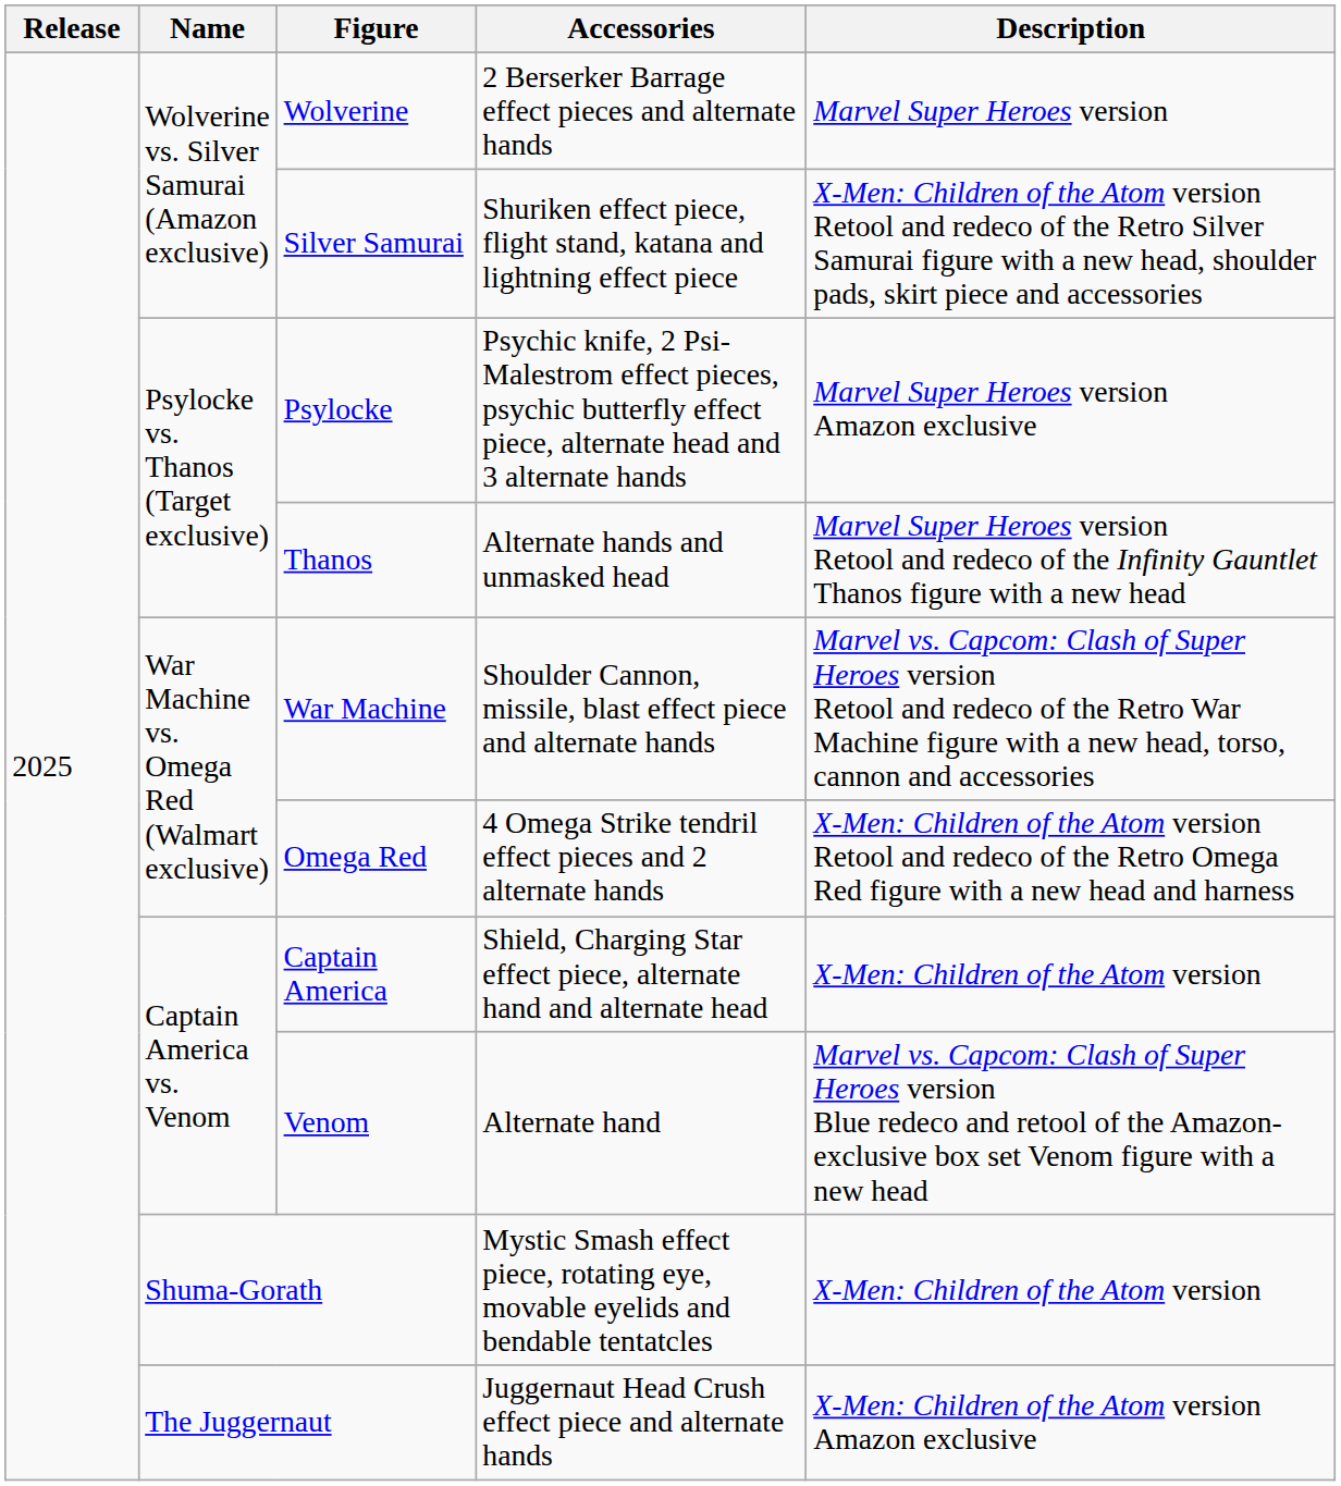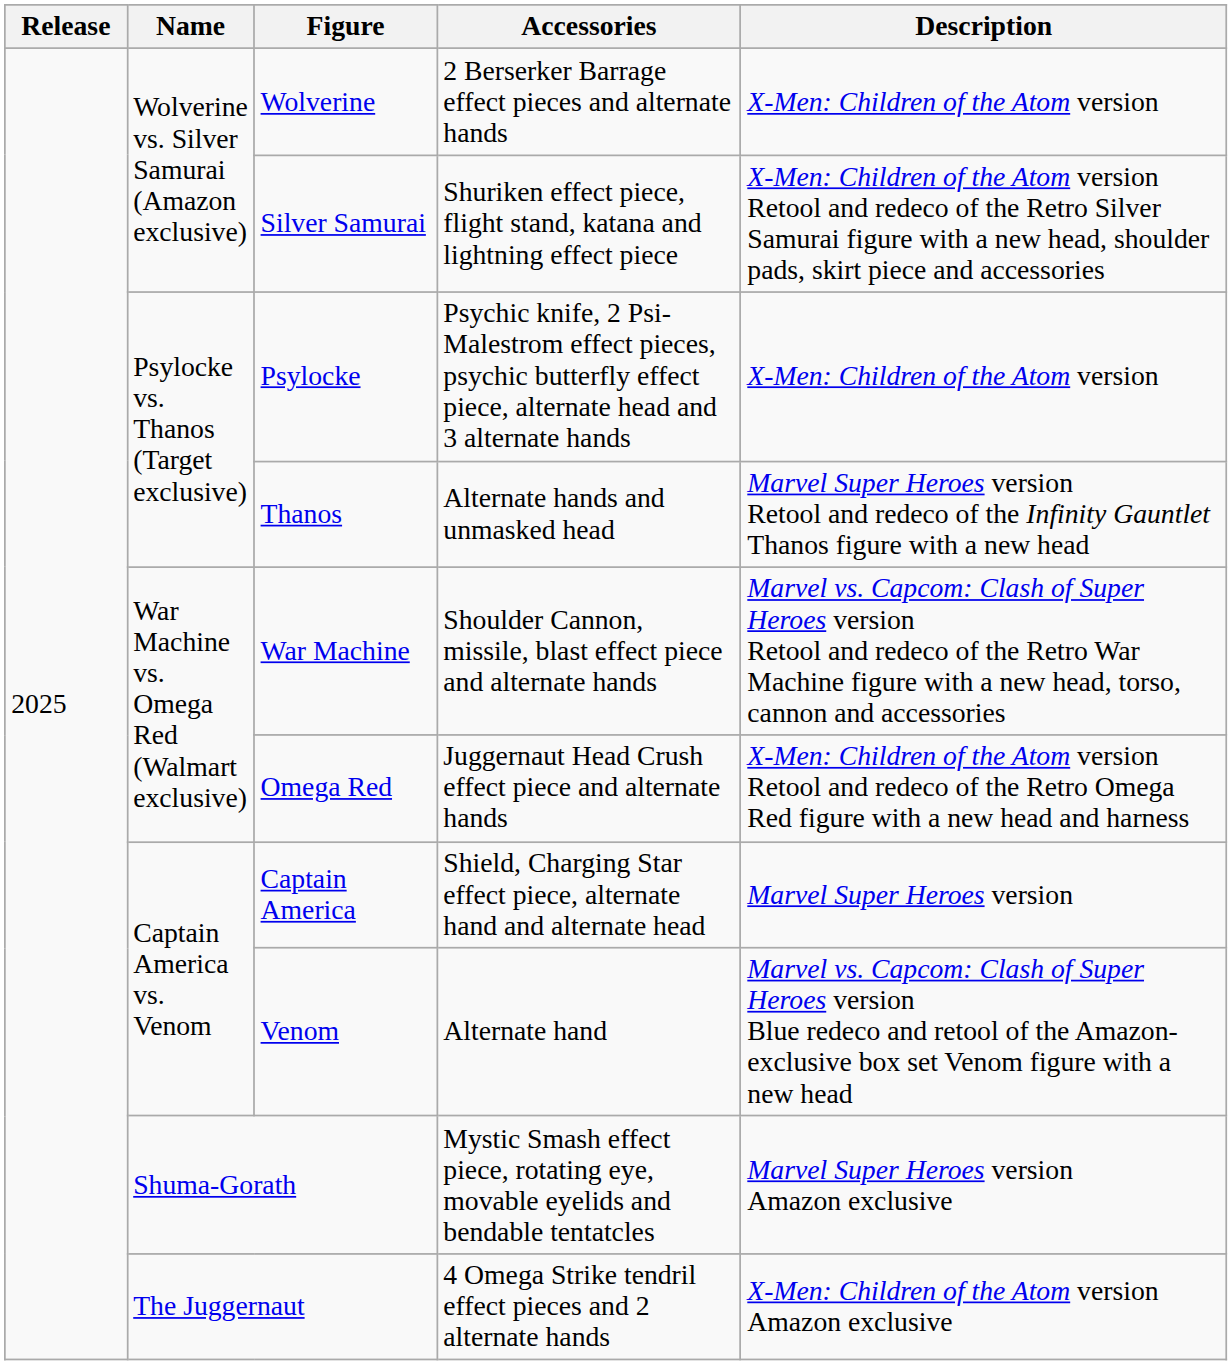 <table class="wikitable" style="width:80%;">
 <tr>
 <th width=10%>Release</th>
 <th width=10%>Name</th>
 <th width=15%>Figure</th>
 <th width=25%>Accessories</th>
 <th width=40%>Description</th>
 </tr>
 <tr>
 <td rowspan=10>2025</td>
 <td rowspan=2>Wolverine vs. Silver Samurai (Amazon exclusive)</td>
 <td><a href='#'>Wolverine</a></td>
 <td>2 Berserker Barrage effect pieces and alternate hands</td>
-<td><em><a href='#'>Marvel Super Heroes</a></em> version</td>
+<td><em><a href='#'>X-Men: Children of the Atom</a></em> version</td>
 </tr>
 <tr>
 <td><a href='#'>Silver Samurai</a></td>
 <td>Shuriken effect piece, flight stand, katana and lightning effect piece</td>
 <td><em><a href='#'>X-Men: Children of the Atom</a></em> version<br>Retool and redeco of the Retro Silver Samurai figure with a new head, shoulder pads, skirt piece and accessories</td>
 </tr>
 <tr>
 <td rowspan=2>Psylocke vs. Thanos (Target exclusive)</td>
 <td><a href='#'>Psylocke</a></td>
 <td>Psychic knife, 2 Psi-Malestrom effect pieces, psychic butterfly effect piece, alternate head and 3 alternate hands</td>
-<td><em><a href='#'>Marvel Super Heroes</a></em> version<br>Amazon exclusive</td>
+<td><em><a href='#'>X-Men: Children of the Atom</a></em> version</td>
 </tr>
 <tr>
 <td><a href='#'>Thanos</a></td>
 <td>Alternate hands and unmasked head</td>
 <td><em><a href='#'>Marvel Super Heroes</a></em> version<br>Retool and redeco of the <em>Infinity Gauntlet</em> Thanos figure with a new head</td>
 </tr>
 <tr>
 <td rowspan=2>War Machine vs. Omega Red (Walmart exclusive)</td>
 <td><a href='#'>War Machine</a></td>
 <td>Shoulder Cannon, missile, blast effect piece and alternate hands</td>
 <td><em><a href='#'>Marvel vs. Capcom: Clash of Super Heroes</a></em> version<br>Retool and redeco of the Retro War Machine figure with a new head, torso, cannon and accessories</td>
 </tr>
 <tr>
 <td><a href='#'>Omega Red</a></td>
-<td>4 Omega Strike tendril effect pieces and 2 alternate hands</td>
+<td>Juggernaut Head Crush effect piece and alternate hands</td>
 <td><em><a href='#'>X-Men: Children of the Atom</a></em> version<br>Retool and redeco of the Retro Omega Red figure with a new head and harness</td>
 </tr>
 <tr>
 <td rowspan=2>Captain America vs. Venom</td>
 <td><a href='#'>Captain America</a></td>
 <td>Shield, Charging Star effect piece, alternate hand and alternate head</td>
-<td><em><a href='#'>X-Men: Children of the Atom</a></em> version</td>
+<td><em><a href='#'>Marvel Super Heroes</a></em> version</td>
 </tr>
 <tr>
 <td><a href='#'>Venom</a></td>
 <td>Alternate hand</td>
 <td><em><a href='#'>Marvel vs. Capcom: Clash of Super Heroes</a></em> version<br>Blue redeco and retool of the Amazon-exclusive box set Venom figure with a new head</td>
 </tr>
 <tr>
 <td colspan=2><a href='#'>Shuma-Gorath</a></td>
 <td>Mystic Smash effect piece, rotating eye, movable eyelids and bendable tentatcles</td>
-<td><em><a href='#'>X-Men: Children of the Atom</a></em> version</td>
+<td><em><a href='#'>Marvel Super Heroes</a></em> version<br>Amazon exclusive</td>
 </tr>
 <tr>
 <td colspan=2><a href='#'>The Juggernaut</a></td>
-<td>Juggernaut Head Crush effect piece and alternate hands</td>
+<td>4 Omega Strike tendril effect pieces and 2 alternate hands</td>
 <td><em><a href='#'>X-Men: Children of the Atom</a></em> version<br>Amazon exclusive</td>
 </tr>
 </table>
